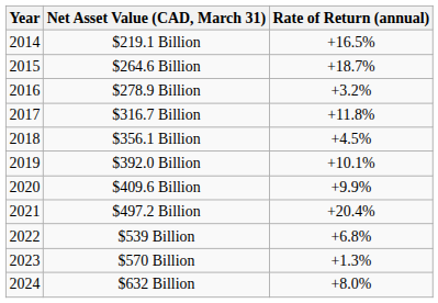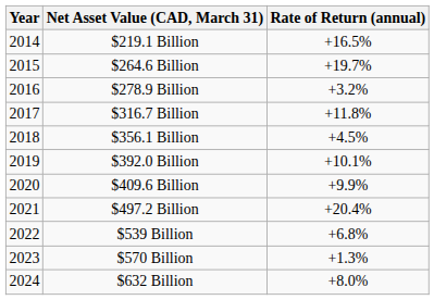 <table class="wikitable"  style="float:left; text-align:center; font-size:100%; margin:1em;">
 <tr>
 <th>Year</th>
 <th>Net Asset Value (CAD, March 31)</th>
 <th>Rate of Return (annual)</th>
 </tr>
 <tr>
 <td>2014</td>
 <td>$219.1 Billion</td>
 <td>+16.5%</td>
 </tr>
 <tr>
 <td>2015</td>
 <td>$264.6 Billion</td>
-<td>+18.7%</td>
+<td>+19.7%</td>
 </tr>
 <tr>
 <td>2016</td>
 <td>$278.9 Billion</td>
 <td>+3.2%</td>
 </tr>
 <tr>
 <td>2017</td>
 <td>$316.7 Billion</td>
 <td>+11.8%</td>
 </tr>
 <tr>
 <td>2018</td>
 <td>$356.1 Billion</td>
 <td>+4.5%</td>
 </tr>
 <tr>
 <td>2019</td>
 <td>$392.0 Billion</td>
 <td>+10.1%</td>
 </tr>
 <tr>
 <td>2020</td>
 <td>$409.6 Billion</td>
 <td>+9.9%</td>
 </tr>
 <tr>
 <td>2021</td>
 <td>$497.2 Billion</td>
 <td>+20.4%</td>
 </tr>
 <tr>
 <td>2022</td>
 <td>$539 Billion</td>
 <td>+6.8%</td>
 </tr>
 <tr>
 <td>2023</td>
 <td>$570 Billion</td>
 <td>+1.3%</td>
 </tr>
 <tr>
 <td>2024</td>
 <td>$632 Billion</td>
 <td>+8.0%</td>
 </tr>
 </table>
